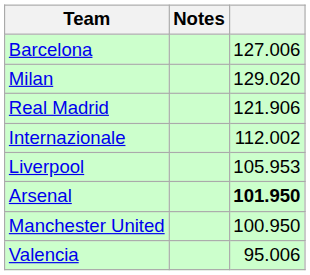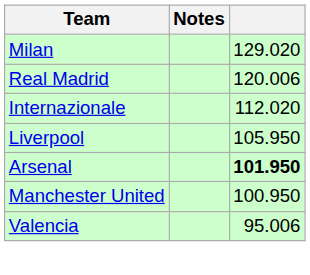 <table class="wikitable" style="float:left; margin-right:1em">
 <tr>
 <th>Team</th>
 <th>Notes</th>
 <th></th>
-</tr>
-<tr bgcolor="#ccffcc">
-<td> <a href='#'>Barcelona</a></td>
-<td></td>
-<td align=right>127.006</td>
 </tr>
 <tr bgcolor="#ccffcc">
 <td> <a href='#'>Milan</a></td>
 <td></td>
 <td align=right>129.020</td>
 </tr>
 <tr bgcolor="#ccffcc">
 <td> <a href='#'>Real Madrid</a></td>
 <td></td>
-<td align=right>121.906</td>
+<td align=right>120.006</td>
 </tr>
 <tr bgcolor="#ccffcc">
 <td> <a href='#'>Internazionale</a></td>
 <td></td>
-<td align=right>112.002</td>
+<td align=right>112.020</td>
 </tr>
 <tr bgcolor="#ccffcc">
 <td> <a href='#'>Liverpool</a></td>
 <td></td>
-<td align=right>105.953</td>
+<td align=right>105.950</td>
 </tr>
 <tr bgcolor="#ccffcc">
 <td> <a href='#'>Arsenal</a></td>
 <td></td>
 <td align=right><strong>101.950</strong></td>
 </tr>
 <tr bgcolor="#ccffcc">
 <td> <a href='#'>Manchester United</a></td>
 <td></td>
 <td align=right>100.950</td>
 </tr>
 <tr bgcolor="#ccffcc">
 <td> <a href='#'>Valencia</a></td>
 <td></td>
 <td align=right>95.006</td>
 </tr>
 </table>
